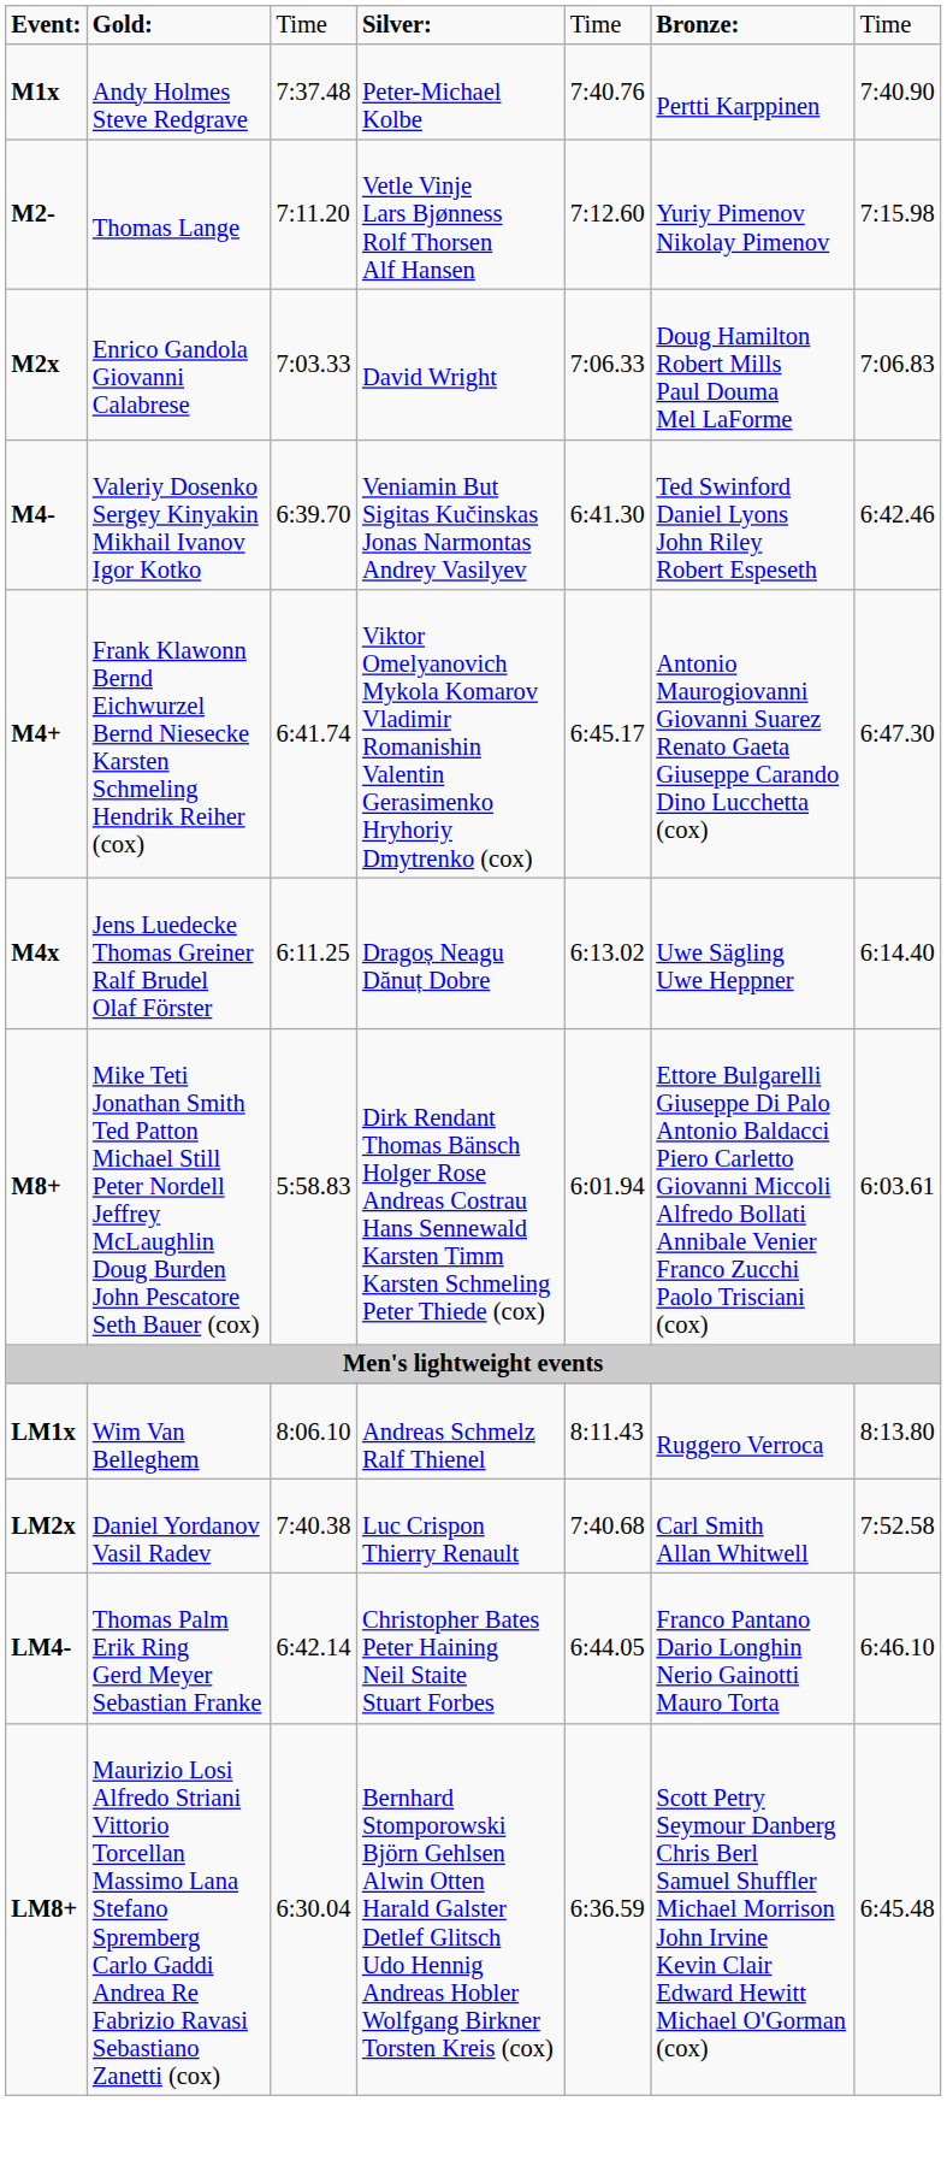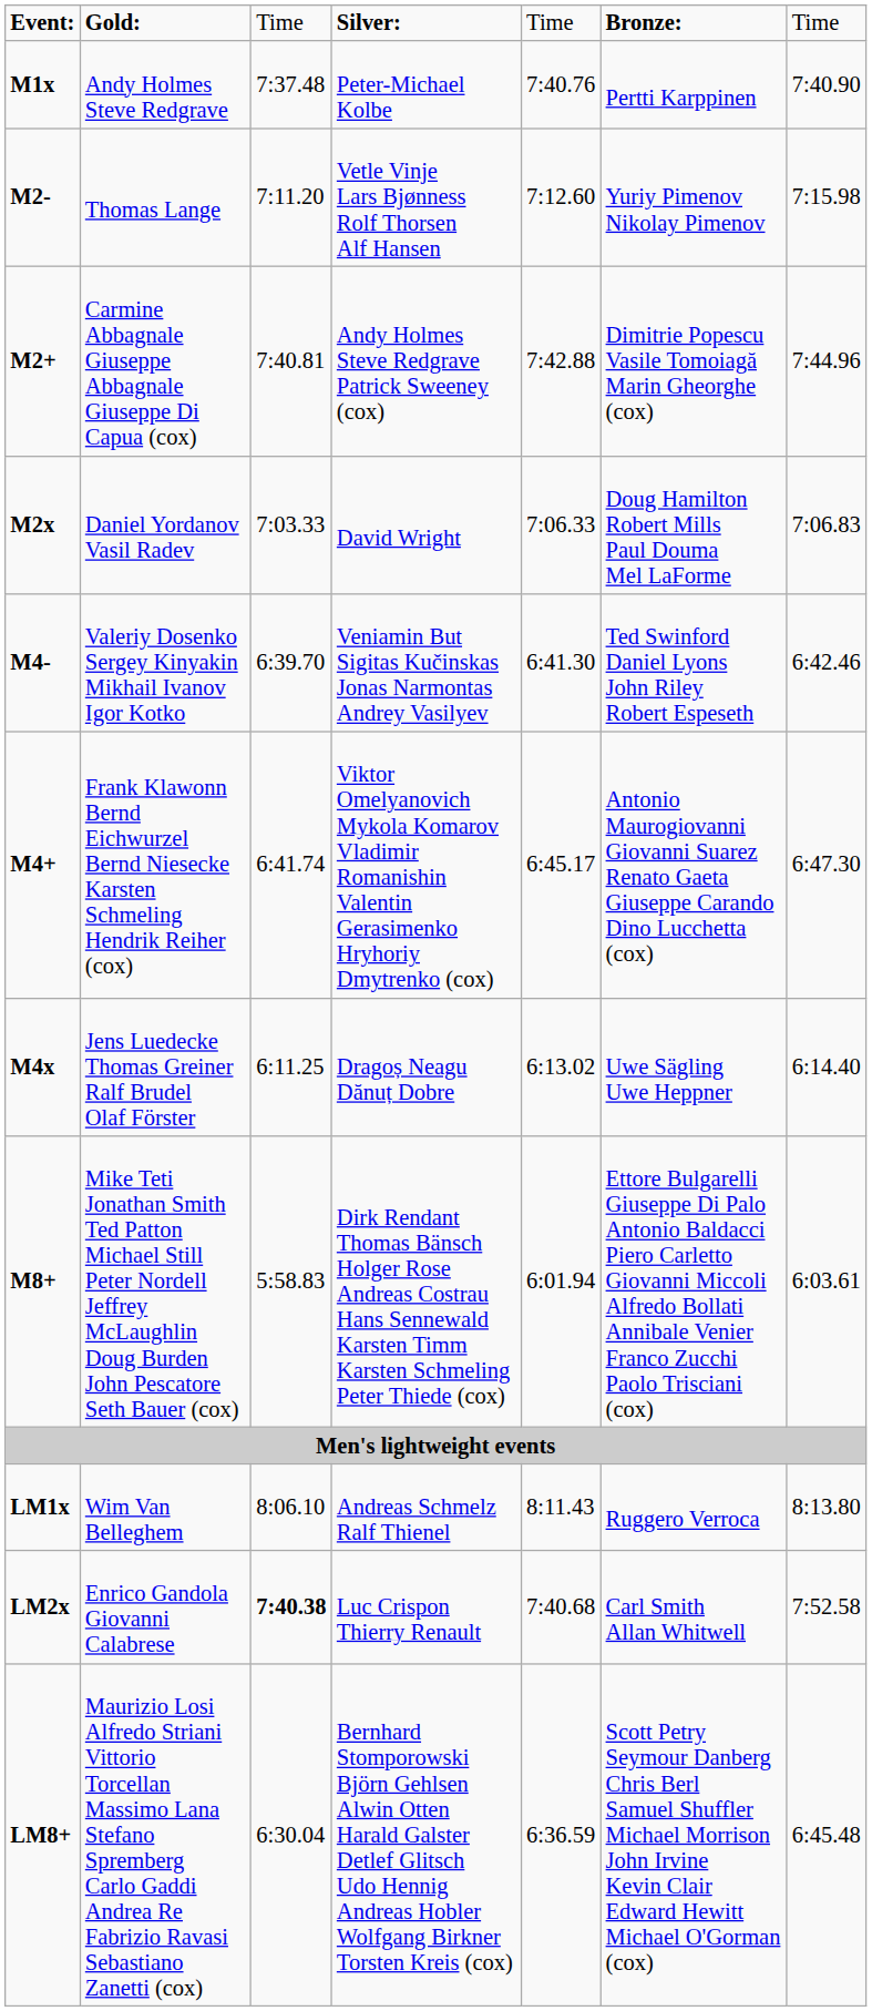 <table class="wikitable">
 <tr>
 <td><strong>Event:</strong></td>
 <td !style="text-align:center;background-color:gold;"><strong>Gold:</strong></td>
 <td !style="text-align:center;background-color:gold;">Time</td>
 <td !style="text-align:center;background-color:silver;"><strong>Silver:</strong></td>
 <td !style="text-align:center;background-color:silver;">Time</td>
 <td !style="text-align:center;background-color:#CC9966;"><strong>Bronze:</strong></td>
 <td !style="text-align:center;background-color:#CC9966;">Time</td>
 </tr>
 <tr>
 <td><strong>M1x</strong></td>
 <td> <br> <a href='#'>Andy Holmes</a> <br> <a href='#'>Steve Redgrave</a></td>
 <td>7:37.48</td>
 <td> <br> <a href='#'>Peter-Michael Kolbe</a></td>
 <td>7:40.76</td>
 <td> <br> <a href='#'>Pertti Karppinen</a></td>
 <td>7:40.90</td>
 </tr>
 <tr>
 <td><strong>M2-</strong></td>
 <td> <br> <a href='#'>Thomas Lange</a></td>
 <td>7:11.20</td>
 <td> <br> <a href='#'>Vetle Vinje</a> <br> <a href='#'>Lars Bjønness</a> <br> <a href='#'>Rolf Thorsen</a> <br> <a href='#'>Alf Hansen</a></td>
 <td>7:12.60</td>
 <td> <br> <a href='#'>Yuriy Pimenov</a> <br> <a href='#'>Nikolay Pimenov</a></td>
 <td>7:15.98</td>
 </tr>
 <tr>
+<td><strong>M2+</strong></td>
+<td> <br> <a href='#'>Carmine Abbagnale</a> <br> <a href='#'>Giuseppe Abbagnale</a> <br> <a href='#'>Giuseppe Di Capua</a> (cox)</td>
+<td>7:40.81</td>
+<td> <br> <a href='#'>Andy Holmes</a> <br> <a href='#'>Steve Redgrave</a> <br> <a href='#'>Patrick Sweeney</a> (cox)</td>
+<td>7:42.88</td>
+<td> <br> <a href='#'>Dimitrie Popescu</a> <br> <a href='#'>Vasile Tomoiagă</a> <br> <a href='#'>Marin Gheorghe</a> (cox)</td>
+<td>7:44.96</td>
+</tr>
+<tr>
 <td><strong>M2x</strong></td>
-<td> <br> <a href='#'>Enrico Gandola</a> <br> <a href='#'>Giovanni Calabrese</a></td>
+<td> <br> <a href='#'>Daniel Yordanov</a> <br> <a href='#'>Vasil Radev</a></td>
 <td>7:03.33</td>
 <td> <br> <a href='#'>David Wright</a></td>
 <td>7:06.33</td>
 <td>  <br> <a href='#'>Doug Hamilton</a> <br> <a href='#'>Robert Mills</a> <br> <a href='#'>Paul Douma</a> <br> <a href='#'>Mel LaForme</a></td>
 <td>7:06.83</td>
 </tr>
 <tr>
 <td><strong>M4-</strong></td>
 <td> <br> <a href='#'>Valeriy Dosenko</a> <br> <a href='#'>Sergey Kinyakin</a> <br> <a href='#'>Mikhail Ivanov</a> <br> <a href='#'>Igor Kotko</a></td>
 <td>6:39.70</td>
 <td> <br> <a href='#'>Veniamin But</a> <br> <a href='#'>Sigitas Kučinskas</a> <br> <a href='#'>Jonas Narmontas</a> <br> <a href='#'>Andrey Vasilyev</a></td>
 <td>6:41.30</td>
 <td> <br> <a href='#'>Ted Swinford</a> <br> <a href='#'>Daniel Lyons</a> <br> <a href='#'>John Riley</a> <br> <a href='#'>Robert Espeseth</a></td>
 <td>6:42.46</td>
 </tr>
 <tr>
 <td><strong>M4+</strong></td>
 <td> <br> <a href='#'>Frank Klawonn</a> <br> <a href='#'>Bernd Eichwurzel</a> <br> <a href='#'>Bernd Niesecke</a> <br> <a href='#'>Karsten Schmeling</a> <br> <a href='#'>Hendrik Reiher</a> (cox)</td>
 <td>6:41.74</td>
 <td> <br> <a href='#'>Viktor Omelyanovich</a> <br> <a href='#'>Mykola Komarov</a> <br> <a href='#'>Vladimir Romanishin</a> <br> <a href='#'>Valentin Gerasimenko</a> <br> <a href='#'>Hryhoriy Dmytrenko</a> (cox)</td>
 <td>6:45.17</td>
 <td> <br> <a href='#'>Antonio Maurogiovanni</a> <br> <a href='#'>Giovanni Suarez</a> <br> <a href='#'>Renato Gaeta</a> <br> <a href='#'>Giuseppe Carando</a> <br> <a href='#'>Dino Lucchetta</a> (cox)</td>
 <td>6:47.30</td>
 </tr>
 <tr>
 <td><strong>M4x</strong></td>
 <td> <br> <a href='#'>Jens Luedecke</a> <br> <a href='#'>Thomas Greiner</a> <br> <a href='#'>Ralf Brudel</a> <br> <a href='#'>Olaf Förster</a></td>
 <td>6:11.25</td>
 <td> <br> <a href='#'>Dragoș Neagu</a> <br> <a href='#'>Dănuț Dobre</a></td>
 <td>6:13.02</td>
 <td> <br> <a href='#'>Uwe Sägling</a> <br> <a href='#'>Uwe Heppner</a></td>
 <td>6:14.40</td>
 </tr>
 <tr>
 <td><strong>M8+</strong></td>
 <td> <br> <a href='#'>Mike Teti</a> <br> <a href='#'>Jonathan Smith</a> <br> <a href='#'>Ted Patton</a> <br> <a href='#'>Michael Still</a> <br> <a href='#'>Peter Nordell</a> <br> <a href='#'>Jeffrey McLaughlin</a> <br> <a href='#'>Doug Burden</a> <br> <a href='#'>John Pescatore</a> <br> <a href='#'>Seth Bauer</a> (cox)</td>
 <td>5:58.83</td>
 <td> <br>  <br> <a href='#'>Dirk Rendant</a> <br> <a href='#'>Thomas Bänsch</a> <br> <a href='#'>Holger Rose</a> <br> <a href='#'>Andreas Costrau</a> <br> <a href='#'>Hans Sennewald</a> <br> <a href='#'>Karsten Timm</a> <br> <a href='#'>Karsten Schmeling</a> <br> <a href='#'>Peter Thiede</a> (cox)</td>
 <td>6:01.94</td>
 <td> <br> <a href='#'>Ettore Bulgarelli</a> <br> <a href='#'>Giuseppe Di Palo</a> <br> <a href='#'>Antonio Baldacci</a> <br> <a href='#'>Piero Carletto</a> <br> <a href='#'>Giovanni Miccoli</a> <br> <a href='#'>Alfredo Bollati</a> <br> <a href='#'>Annibale Venier</a> <br> <a href='#'>Franco Zucchi</a> <br> <a href='#'>Paolo Trisciani</a> (cox)</td>
 <td>6:03.61</td>
 </tr>
 <tr>
 <th colspan="7" style="background-color:#CCC;">Men's lightweight events</th>
 </tr>
 <tr>
 <td><strong>LM1x</strong></td>
 <td> <br> <a href='#'>Wim Van Belleghem</a></td>
 <td>8:06.10</td>
 <td> <br> <a href='#'>Andreas Schmelz</a> <br> <a href='#'>Ralf Thienel</a></td>
 <td>8:11.43</td>
 <td> <br> <a href='#'>Ruggero Verroca</a></td>
 <td>8:13.80</td>
 </tr>
 <tr>
 <td><strong>LM2x</strong></td>
-<td> <br> <a href='#'>Daniel Yordanov</a> <br> <a href='#'>Vasil Radev</a></td>
-<td>7:40.38</td>
+<td> <br> <a href='#'>Enrico Gandola</a> <br> <a href='#'>Giovanni Calabrese</a></td>
+<td><strong>7:40.38</strong></td>
 <td> <br> <a href='#'>Luc Crispon</a> <br> <a href='#'>Thierry Renault</a></td>
 <td>7:40.68</td>
 <td> <br> <a href='#'>Carl Smith</a> <br> <a href='#'>Allan Whitwell</a></td>
 <td>7:52.58</td>
-</tr>
-<tr>
-<td><strong>LM4-</strong></td>
-<td> <br> <a href='#'>Thomas Palm</a> <br> <a href='#'>Erik Ring</a> <br> <a href='#'>Gerd Meyer</a> <br> <a href='#'>Sebastian Franke</a></td>
-<td>6:42.14</td>
-<td> <br> <a href='#'>Christopher Bates</a> <br> <a href='#'>Peter Haining</a> <br> <a href='#'>Neil Staite</a> <br> <a href='#'>Stuart Forbes</a></td>
-<td>6:44.05</td>
-<td> <br> <a href='#'>Franco Pantano</a> <br> <a href='#'>Dario Longhin</a> <br> <a href='#'>Nerio Gainotti</a> <br> <a href='#'>Mauro Torta</a></td>
-<td>6:46.10</td>
 </tr>
 <tr>
 <td><strong>LM8+</strong></td>
 <td> <br> <a href='#'>Maurizio Losi</a> <br> <a href='#'>Alfredo Striani</a> <br> <a href='#'>Vittorio Torcellan</a> <br> <a href='#'>Massimo Lana</a> <br> <a href='#'>Stefano Spremberg</a> <br> <a href='#'>Carlo Gaddi</a> <br> <a href='#'>Andrea Re</a> <br> <a href='#'>Fabrizio Ravasi</a> <br> <a href='#'>Sebastiano Zanetti</a> (cox)</td>
 <td>6:30.04</td>
 <td> <br> <a href='#'>Bernhard Stomporowski</a> <br> <a href='#'>Björn Gehlsen</a> <br> <a href='#'>Alwin Otten</a> <br> <a href='#'>Harald Galster</a> <br> <a href='#'>Detlef Glitsch</a> <br> <a href='#'>Udo Hennig</a> <br> <a href='#'>Andreas Hobler</a> <br> <a href='#'>Wolfgang Birkner</a> <br> <a href='#'>Torsten Kreis</a> (cox)</td>
 <td>6:36.59</td>
 <td> <br> <a href='#'>Scott Petry</a> <br> <a href='#'>Seymour Danberg</a> <br> <a href='#'>Chris Berl</a> <br> <a href='#'>Samuel Shuffler</a> <br> <a href='#'>Michael Morrison</a> <br> <a href='#'>John Irvine</a> <br> <a href='#'>Kevin Clair</a> <br> <a href='#'>Edward Hewitt</a> <br> <a href='#'>Michael O'Gorman</a> (cox)</td>
 <td>6:45.48</td>
 </tr>
 </table>
